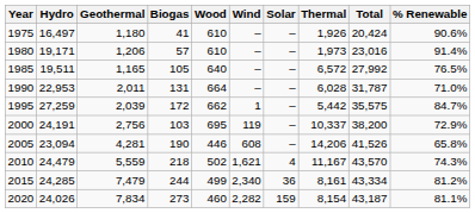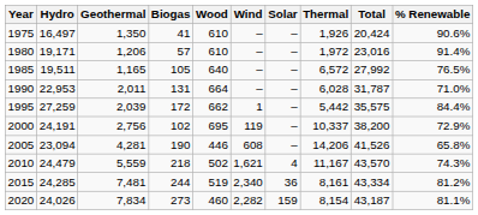 <table class="wikitable">
 <tr>
 <th>Year</th>
 <th>Hydro</th>
 <th>Geothermal</th>
 <th>Biogas</th>
 <th>Wood</th>
 <th>Wind</th>
 <th>Solar</th>
 <th>Thermal</th>
 <th>Total</th>
 <th>% Renewable</th>
 </tr>
 <tr>
 <td>1975</td>
 <td style="text-align: right">16,497</td>
-<td style="text-align: right">1,180</td>
+<td style="text-align: right">1,350</td>
 <td style="text-align: right">41</td>
 <td style="text-align: right">610</td>
 <td style="text-align: right">–</td>
 <td style="text-align: right">–</td>
 <td style="text-align: right">1,926</td>
 <td style="text-align: right">20,424</td>
 <td style="text-align: right">90.6%</td>
 </tr>
 <tr>
 <td>1980</td>
 <td style="text-align: right">19,171</td>
 <td style="text-align: right">1,206</td>
 <td style="text-align: right">57</td>
 <td style="text-align: right">610</td>
 <td style="text-align: right">–</td>
 <td style="text-align: right">–</td>
-<td style="text-align: right">1,973</td>
+<td style="text-align: right">1,972</td>
 <td style="text-align: right">23,016</td>
 <td style="text-align: right">91.4%</td>
 </tr>
 <tr>
 <td>1985</td>
 <td style="text-align: right">19,511</td>
 <td style="text-align: right">1,165</td>
 <td style="text-align: right">105</td>
 <td style="text-align: right">640</td>
 <td style="text-align: right">–</td>
 <td style="text-align: right">–</td>
 <td style="text-align: right">6,572</td>
 <td style="text-align: right">27,992</td>
 <td style="text-align: right">76.5%</td>
 </tr>
 <tr>
 <td>1990</td>
 <td style="text-align: right">22,953</td>
 <td style="text-align: right">2,011</td>
 <td style="text-align: right">131</td>
 <td style="text-align: right">664</td>
 <td style="text-align: right">–</td>
 <td style="text-align: right">–</td>
 <td style="text-align: right">6,028</td>
 <td style="text-align: right">31,787</td>
 <td style="text-align: right">71.0%</td>
 </tr>
 <tr>
 <td>1995</td>
 <td style="text-align: right">27,259</td>
 <td style="text-align: right">2,039</td>
 <td style="text-align: right">172</td>
 <td style="text-align: right">662</td>
 <td style="text-align: right">1</td>
 <td style="text-align: right">–</td>
 <td style="text-align: right">5,442</td>
 <td style="text-align: right">35,575</td>
-<td style="text-align: right">84.7%</td>
+<td style="text-align: right">84.4%</td>
 </tr>
 <tr>
 <td>2000</td>
 <td style="text-align: right">24,191</td>
 <td style="text-align: right">2,756</td>
-<td style="text-align: right">103</td>
+<td style="text-align: right">102</td>
 <td style="text-align: right">695</td>
 <td style="text-align: right">119</td>
 <td style="text-align: right">–</td>
 <td style="text-align: right">10,337</td>
 <td style="text-align: right">38,200</td>
 <td style="text-align: right">72.9%</td>
 </tr>
 <tr>
 <td>2005</td>
 <td style="text-align: right">23,094</td>
 <td style="text-align: right">4,281</td>
 <td style="text-align: right">190</td>
 <td style="text-align: right">446</td>
 <td style="text-align: right">608</td>
 <td style="text-align: right">–</td>
 <td style="text-align: right">14,206</td>
 <td style="text-align: right">41,526</td>
 <td style="text-align: right">65.8%</td>
 </tr>
 <tr>
 <td>2010</td>
 <td style="text-align: right">24,479</td>
 <td style="text-align: right">5,559</td>
 <td style="text-align: right">218</td>
 <td style="text-align: right">502</td>
 <td style="text-align: right">1,621</td>
 <td style="text-align: right">4</td>
 <td style="text-align: right">11,167</td>
 <td style="text-align: right">43,570</td>
 <td style="text-align: right">74.3%</td>
 </tr>
 <tr>
 <td>2015</td>
 <td style="text-align: right">24,285</td>
-<td style="text-align: right">7,479</td>
+<td style="text-align: right">7,481</td>
 <td style="text-align: right">244</td>
-<td style="text-align: right">499</td>
+<td style="text-align: right">519</td>
 <td style="text-align: right">2,340</td>
 <td style="text-align: right">36</td>
 <td style="text-align: right">8,161</td>
 <td style="text-align: right">43,334</td>
 <td style="text-align: right">81.2%</td>
 </tr>
 <tr>
 <td>2020</td>
 <td style="text-align: right">24,026</td>
 <td style="text-align: right">7,834</td>
 <td style="text-align: right">273</td>
 <td style="text-align: right">460</td>
 <td style="text-align: right">2,282</td>
 <td style="text-align: right">159</td>
 <td style="text-align: right">8,154</td>
 <td style="text-align: right">43,187</td>
 <td style="text-align: right">81.1%</td>
 </tr>
 </table>
